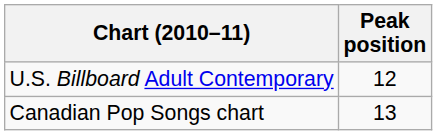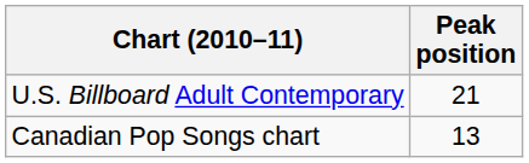 <table class="wikitable sortable">
 <tr>
 <th>Chart (2010–11)</th>
 <th>Peak<br>position</th>
 </tr>
 <tr>
 <td>U.S. <em>Billboard</em> <a href='#'>Adult Contemporary</a></td>
-<td style="text-align:center;">12</td>
+<td style="text-align:center;">21</td>
 </tr>
 <tr>
 <td>Canadian Pop Songs chart</td>
 <td style="text-align:center;">13</td>
 </tr>
 </table>
